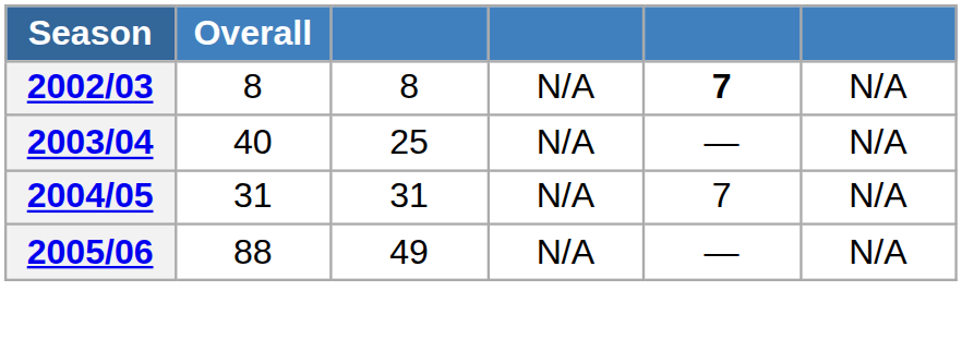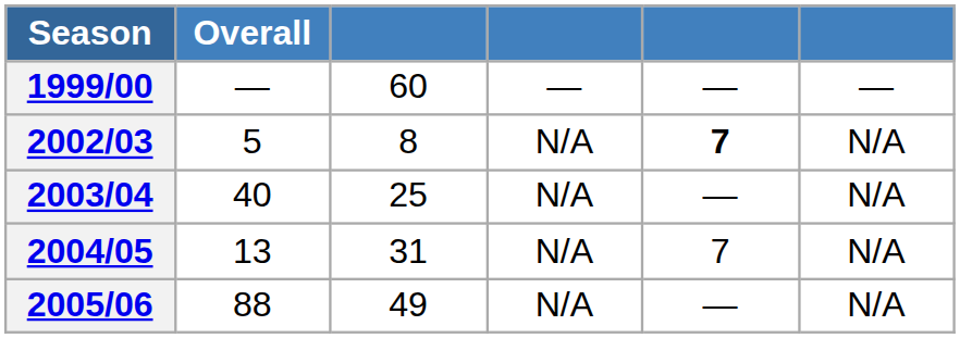 <table class="wikitable" style="font-size:86%; text-align:center; border:grey solid 1px; border-collapse:collapse; background:#ffffff;">
 <tr>
 <th style="background-color:#369; color:white; width:60px;"> Season </th>
 <th style="background-color:#4180be; color:white; width:55px;">Overall</th>
 <th style="background-color:#4180be; color:white; width:55px;"></th>
 <th style="background-color:#4180be; color:white; width:55px;"></th>
 <th style="background-color:#4180be; color:white; width:55px;"></th>
 <th style="background-color:#4180be; color:white; width:55px;"></th>
 </tr>
 <tr>
+<th scope=row align=center><a href='#'>1999/00</a></th>
+<td align=center>—</td>
+<td align=center>60</td>
+<td align=center>—</td>
+<td align=center>—</td>
+<td align=center>—</td>
+</tr>
+<tr>
 <th scope=row align=center><a href='#'>2002/03</a></th>
-<td align=center>8</td>
+<td align=center>5</td>
 <td align=center>8</td>
 <td align=center>N/A</td>
 <td align=center><strong>7</strong></td>
 <td align=center>N/A</td>
 </tr>
 <tr>
 <th scope=row align=center><a href='#'>2003/04</a></th>
 <td align=center>40</td>
 <td align=center>25</td>
 <td align=center>N/A</td>
 <td align=center>—</td>
 <td align=center>N/A</td>
 </tr>
 <tr>
 <th scope=row align=center><a href='#'>2004/05</a></th>
-<td align=center>31</td>
+<td align=center>13</td>
 <td align=center>31</td>
 <td align=center>N/A</td>
 <td align=center>7</td>
 <td align=center>N/A</td>
 </tr>
 <tr>
 <th scope=row align=center><a href='#'>2005/06</a></th>
 <td align=center>88</td>
 <td align=center>49</td>
 <td align=center>N/A</td>
 <td align=center>—</td>
 <td align=center>N/A</td>
 </tr>
 </table>
